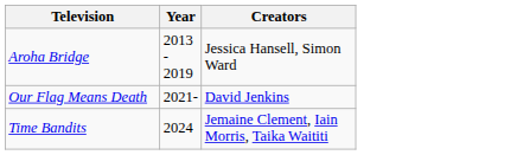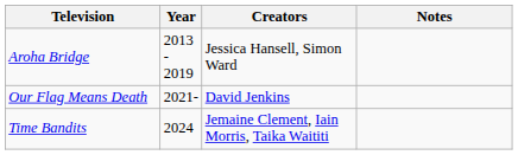 <table class="wikitable sortable">
 <tr>
 <th scope="col" style="width:10em;">Television</th>
 <th scope="col" style="width:1em;">Year</th>
 <th scope="col" style="width:10em;">Creators</th>
+<th scope="col" style="width:10em;">Notes</th>
 </tr>
 <tr>
 <td><em><a href='#'>Aroha Bridge</a></em></td>
 <td>2013 - 2019</td>
 <td>Jessica Hansell, Simon Ward</td>
+<td></td>
 </tr>
 <tr>
 <td><em><a href='#'>Our Flag Means Death</a></em></td>
 <td>2021-</td>
 <td><a href='#'>David Jenkins</a></td>
+<td></td>
 </tr>
 <tr>
 <td><em><a href='#'>Time Bandits</a></em></td>
 <td>2024</td>
 <td><a href='#'>Jemaine Clement</a>, <a href='#'>Iain Morris</a>, <a href='#'>Taika Waititi</a></td>
+<td></td>
 </tr>
 </table>
